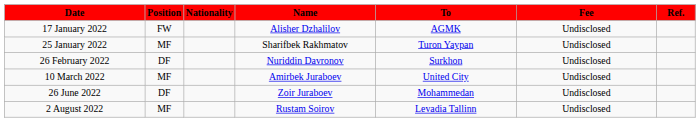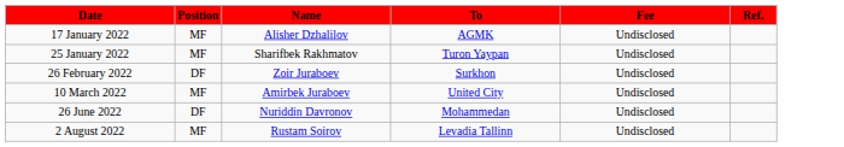 <table class="wikitable"  style="text-align:center; font-size:90%; ">
 <tr>
 <th style="background:#FF0000; color:#000000; width:200px;">Date</th>
 <th style="background:#FF0000; color:#000000; width:50px;">Position</th>
-<th style="background:#FF0000; color:#000000; width:50px;">Nationality</th>
 <th style="background:#FF0000; color:#000000; width:200px;">Name</th>
 <th style="background:#FF0000; color:#000000; width:200px;">To</th>
 <th style="background:#FF0000; color:#000000; width:200px;">Fee</th>
 <th style="background:#FF0000; color:#000000; width:50px;">Ref.</th>
 </tr>
 <tr>
 <td>17 January 2022</td>
-<td>FW</td>
-<td></td>
+<td>MF</td>
 <td><a href='#'>Alisher Dzhalilov</a></td>
 <td><a href='#'>AGMK</a></td>
 <td>Undisclosed</td>
 <td></td>
 </tr>
 <tr>
 <td>25 January 2022</td>
 <td>MF</td>
-<td></td>
 <td>Sharifbek Rakhmatov</td>
 <td><a href='#'>Turon Yaypan</a></td>
 <td>Undisclosed</td>
 <td></td>
 </tr>
 <tr>
 <td>26 February 2022</td>
 <td>DF</td>
-<td></td>
-<td><a href='#'>Nuriddin Davronov</a></td>
+<td><a href='#'>Zoir Juraboev</a></td>
 <td><a href='#'>Surkhon</a></td>
 <td>Undisclosed</td>
 <td></td>
 </tr>
 <tr>
 <td>10 March 2022</td>
 <td>MF</td>
-<td></td>
 <td><a href='#'>Amirbek Juraboev</a></td>
 <td><a href='#'>United City</a></td>
 <td>Undisclosed</td>
 <td></td>
 </tr>
 <tr>
 <td>26 June 2022</td>
 <td>DF</td>
-<td></td>
-<td><a href='#'>Zoir Juraboev</a></td>
+<td><a href='#'>Nuriddin Davronov</a></td>
 <td><a href='#'>Mohammedan</a></td>
 <td>Undisclosed</td>
 <td></td>
 </tr>
 <tr>
 <td>2 August 2022</td>
 <td>MF</td>
-<td></td>
 <td><a href='#'>Rustam Soirov</a></td>
 <td><a href='#'>Levadia Tallinn</a></td>
 <td>Undisclosed</td>
 <td></td>
 </tr>
 </table>
